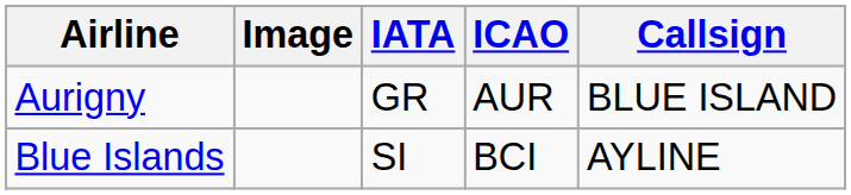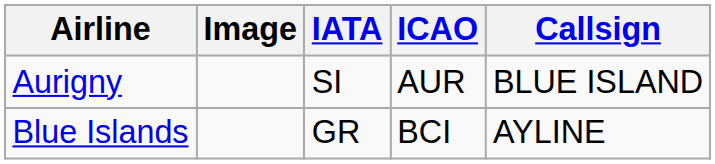 <table class="wikitable sortable sticky-header sort-under">
 <tr>
 <th>Airline</th>
 <th>Image</th>
 <th><a href='#'>IATA</a></th>
 <th><a href='#'>ICAO</a></th>
 <th><a href='#'>Callsign</a></th>
 </tr>
 <tr>
 <td><a href='#'>Aurigny</a><br></td>
 <td></td>
-<td>GR</td>
+<td>SI</td>
 <td>AUR</td>
 <td>BLUE ISLAND</td>
 </tr>
 <tr>
 <td><a href='#'>Blue Islands</a><br></td>
 <td></td>
-<td>SI</td>
+<td>GR</td>
 <td>BCI</td>
 <td>AYLINE</td>
 </tr>
 </table>
